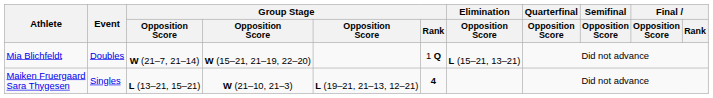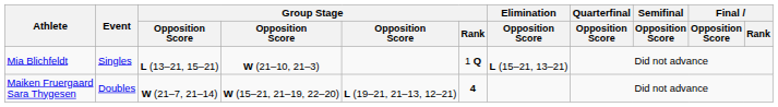 <table class="wikitable" style="font-size:90%">
 <tr>
 <th rowspan=2>Athlete</th>
 <th rowspan=2>Event</th>
 <th colspan=4>Group Stage</th>
 <th>Elimination</th>
 <th>Quarterfinal</th>
 <th>Semifinal</th>
 <th colspan=2>Final / </th>
 </tr>
 <tr style="font-size:95%">
 <th>Opposition<br>Score</th>
 <th>Opposition<br>Score</th>
 <th>Opposition<br>Score</th>
 <th>Rank</th>
 <th>Opposition<br>Score</th>
 <th>Opposition<br>Score</th>
 <th>Opposition<br>Score</th>
 <th>Opposition<br>Score</th>
 <th>Rank</th>
 </tr>
 <tr align=center>
 <td align=left><a href='#'>Mia Blichfeldt</a></td>
-<td align=left><a href='#'>Doubles</a></td>
-<td><br><strong>W</strong> (21–7, 21–14)</td>
-<td><br><strong>W</strong> (15–21, 21–19, 22–20)</td>
+<td align=left><a href='#'>Singles</a></td>
+<td><br><strong>L</strong> (13–21, 15–21)</td>
+<td><br><strong>W</strong> (21–10, 21–3)</td>
 <td></td>
 <td>1 <strong>Q</strong></td>
 <td><br><strong>L</strong> (15–21, 13–21)</td>
 <td colspan=4>Did not advance</td>
 </tr>
 <tr align=center>
 <td align=left><a href='#'>Maiken Fruergaard</a><br><a href='#'>Sara Thygesen</a></td>
-<td align=left><a href='#'>Singles</a></td>
-<td><br><strong>L</strong> (13–21, 15–21)</td>
-<td><br><strong>W</strong> (21–10, 21–3)</td>
+<td align=left><a href='#'>Doubles</a></td>
+<td><br><strong>W</strong> (21–7, 21–14)</td>
+<td><br><strong>W</strong> (15–21, 21–19, 22–20)</td>
 <td><br><strong>L</strong> (19–21, 21–13, 12–21)</td>
 <td><strong>4</strong></td>
 <td></td>
 <td colspan=4>Did not advance</td>
 </tr>
 </table>
